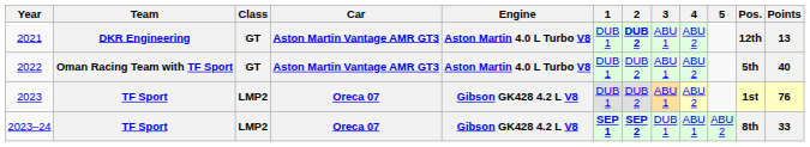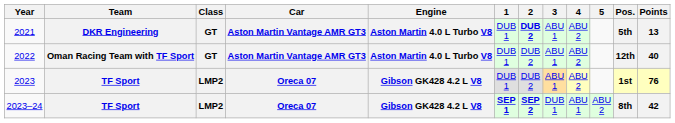 <table class="wikitable" style="text-align:center; font-size:85%">
 <tr>
 <th>Year</th>
 <th>Team</th>
 <th>Class</th>
 <th>Car</th>
 <th>Engine</th>
 <th>1</th>
 <th>2</th>
 <th>3</th>
 <th>4</th>
 <th>5</th>
 <th>Pos.</th>
 <th>Points</th>
 </tr>
 <tr>
 <td><a href='#'>2021</a></td>
 <th><a href='#'>DKR Engineering</a></th>
 <th>GT</th>
 <th><a href='#'>Aston Martin Vantage AMR GT3</a></th>
 <th><a href='#'>Aston Martin</a> 4.0 L Turbo <a href='#'>V8</a></th>
 <td style="background:#DFFFDF;"><a href='#'>DUB<br>1</a><br></td>
 <td style="background:#DFFFDF;"><strong><a href='#'>DUB<br>2</a><br></strong></td>
 <td style="background:#DFFFDF;"><a href='#'>ABU<br>1</a><br></td>
 <td style="background:#DFFFDF;"><a href='#'>ABU<br>2</a><br></td>
 <td></td>
-<th>12th</th>
+<th>5th</th>
 <th>13</th>
 </tr>
 <tr>
 <td><a href='#'>2022</a></td>
 <th>Oman Racing Team with <a href='#'>TF Sport</a></th>
 <th>GT</th>
 <th><a href='#'>Aston Martin Vantage AMR GT3</a></th>
 <th><a href='#'>Aston Martin</a> 4.0 L Turbo <a href='#'>V8</a></th>
 <td style="background:#DFFFDF;"><a href='#'>DUB<br>1</a><br></td>
 <td style="background:#DFFFDF;"><a href='#'>DUB<br>2</a><br></td>
 <td style="background:#DFFFDF;"><a href='#'>ABU<br>1</a><br></td>
 <td style="background:#DFFFDF;"><a href='#'>ABU<br>2</a><br></td>
 <td></td>
-<th>5th</th>
+<th>12th</th>
 <th>40</th>
 </tr>
 <tr>
 <td><a href='#'>2023</a></td>
 <th><a href='#'>TF Sport</a></th>
 <th>LMP2</th>
 <th><a href='#'>Oreca 07</a></th>
 <th><a href='#'>Gibson</a> GK428 4.2 L <a href='#'>V8</a></th>
 <td style="background:#DFDFDF;"><a href='#'>DUB<br>1</a><br></td>
 <td style="background:#DFDFDF;"><a href='#'>DUB<br>2</a><br></td>
 <td style="background:#FFDF9F;"><a href='#'>ABU<br>1</a><br></td>
 <td style="background:#FFFFBF;"><a href='#'>ABU<br>2</a><br></td>
 <td></td>
 <th style="background:#FFFFBF;">1st</th>
 <th style="background:#FFFFBF;">76</th>
 </tr>
 <tr>
 <td><a href='#'>2023–24</a></td>
 <th><a href='#'>TF Sport</a></th>
 <th>LMP2</th>
 <th><a href='#'>Oreca 07</a></th>
 <th><a href='#'>Gibson</a> GK428 4.2 L <a href='#'>V8</a></th>
 <td style="background:#DFFFDF;"><strong><a href='#'>SEP<br>1</a></strong><br></td>
 <td style="background:#DFFFDF;"><strong><a href='#'>SEP<br>2</a></strong><br></td>
 <td style="background:#DFFFDF;"><a href='#'>DUB<br>1</a><br></td>
 <td style="background:#DFFFDF;"><a href='#'>ABU<br>1</a><br></td>
 <td style="background:#DFFFDF;"><a href='#'>ABU<br>2</a><br></td>
 <th>8th</th>
-<th>33</th>
+<th>42</th>
 </tr>
 </table>
